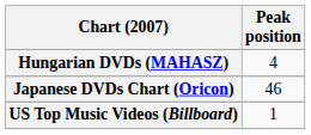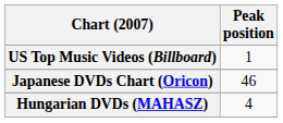 <table class="wikitable plainrowheaders sortable" style="text-align:center;">
 <tr>
 <th scope="col">Chart (2007)</th>
 <th scope="col">Peak<br>position</th>
 </tr>
 <tr>
 </tr>
 <tr>
 </tr>
 <tr>
 </tr>
 <tr>
 </tr>
 <tr>
 </tr>
 <tr>
 </tr>
 <tr>
-<th scope="row">Hungarian DVDs (<a href='#'>MAHASZ</a>)</th>
-<td>4</td>
+<th scope="row">US Top Music Videos (<em>Billboard</em>)</th>
+<td>1</td>
 </tr>
 <tr>
 </tr>
 <tr>
 <th scope="row">Japanese DVDs Chart (<a href='#'>Oricon</a>)</th>
 <td>46</td>
 </tr>
 <tr>
 </tr>
 <tr>
 </tr>
 <tr>
 </tr>
 <tr>
-<th scope="row">US Top Music Videos (<em>Billboard</em>)</th>
-<td>1</td>
+<th scope="row">Hungarian DVDs (<a href='#'>MAHASZ</a>)</th>
+<td>4</td>
 </tr>
 <tr>
 </tr>
 </table>
